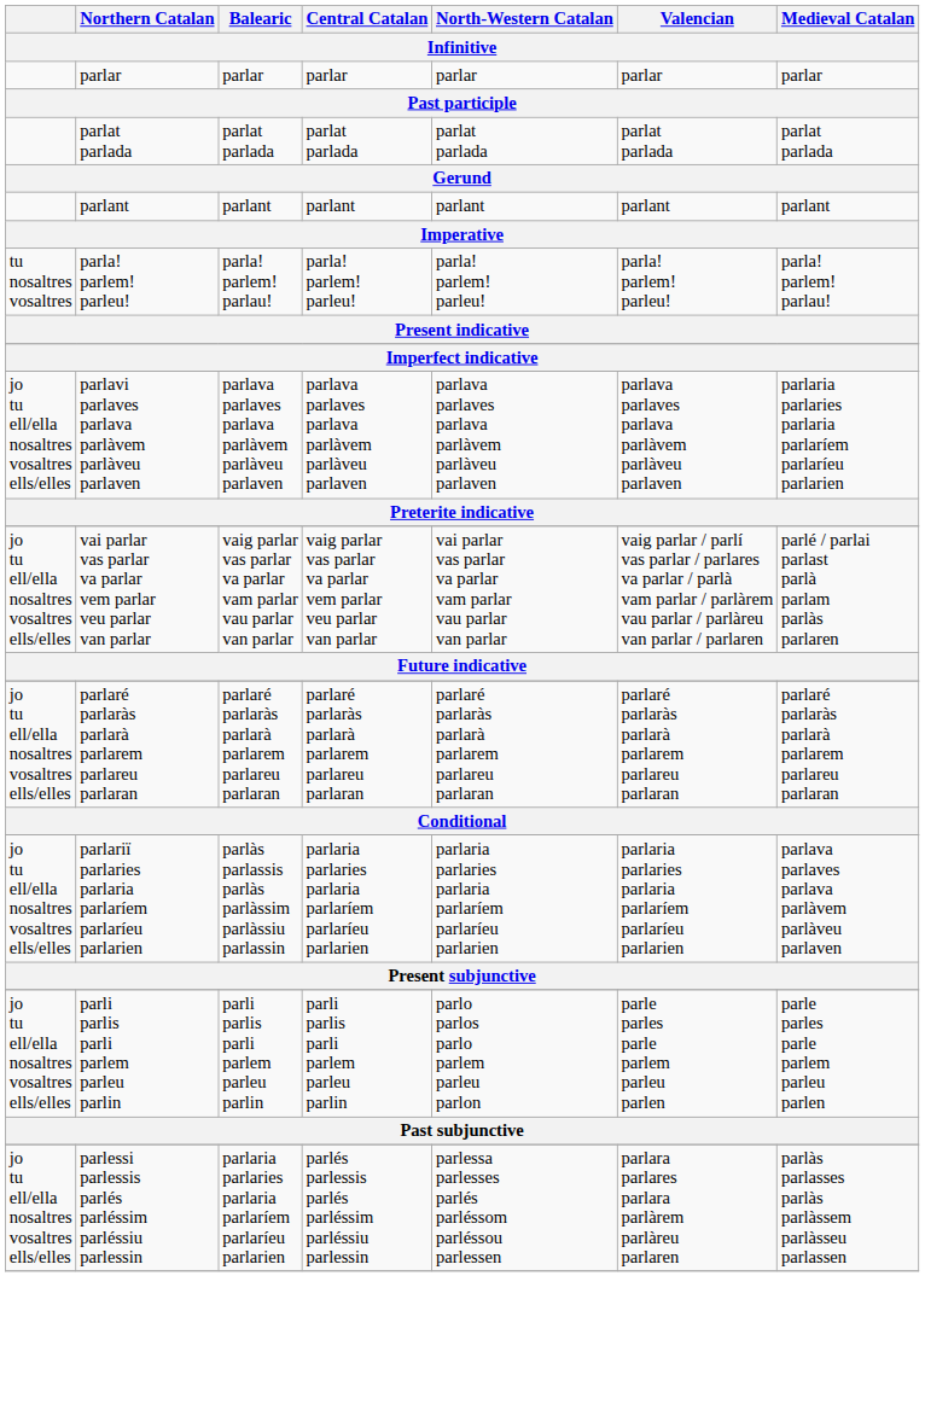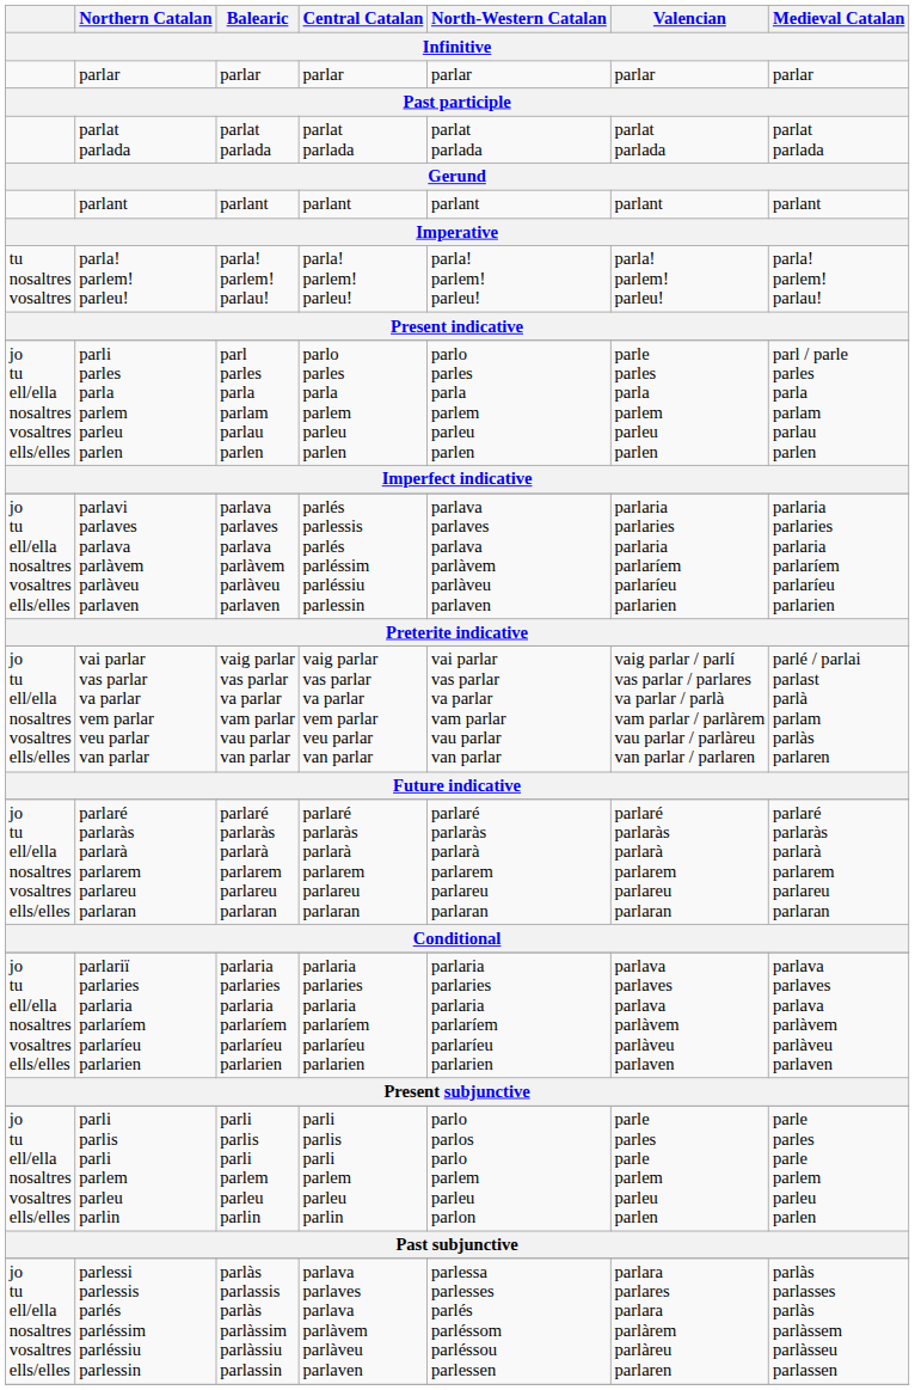 <table class="wikitable">
 <tr>
 <th style="text-align: center;"></th>
 <th><a href='#'>Northern Catalan</a></th>
 <th><a href='#'>Balearic</a></th>
 <th><a href='#'>Central Catalan</a></th>
 <th><a href='#'>North-Western Catalan</a></th>
 <th><a href='#'>Valencian</a></th>
 <th><a href='#'>Medieval Catalan</a></th>
 </tr>
 <tr>
 <th colspan="7" style="text-align: center;"><a href='#'>Infinitive</a></th>
 </tr>
 <tr>
 <td></td>
 <td>parlar </td>
 <td>parlar </td>
 <td>parlar </td>
 <td>parlar </td>
 <td>parlar </td>
 <td>parlar </td>
 </tr>
 <tr>
 <th colspan="7" style="text-align: center;"><a href='#'>Past participle</a></th>
 </tr>
 <tr>
 <td></td>
 <td>parlat <br>parlada </td>
 <td>parlat <br>parlada </td>
 <td>parlat <br>parlada </td>
 <td>parlat <br>parlada </td>
 <td>parlat <br>parlada </td>
 <td>parlat <br>parlada </td>
 </tr>
 <tr>
 <th colspan="7" style="text-align: center;"><a href='#'>Gerund</a></th>
 </tr>
 <tr>
 <td></td>
 <td>parlant </td>
 <td>parlant </td>
 <td>parlant </td>
 <td>parlant </td>
 <td>parlant </td>
 <td>parlant </td>
 </tr>
 <tr>
 <th colspan="7" style="text-align: center;"><a href='#'>Imperative</a></th>
 </tr>
 <tr>
 <td>tu<br>nosaltres<br>vosaltres</td>
 <td>parla! <br>parlem! <br>parleu! </td>
 <td>parla! <br>parlem! <br>parlau! </td>
 <td>parla! <br>parlem! <br>parleu! </td>
 <td>parla! <br>parlem! <br>parleu! </td>
 <td>parla! <br>parlem! <br>parleu! </td>
 <td>parla! <br>parlem! <br>parlau! </td>
 </tr>
 <tr>
 <th colspan="7" style="text-align: center;"><a href='#'>Present indicative</a></th>
 </tr>
 <tr>
 </tr>
 <tr>
+<td>jo<br>tu<br>ell/ella<br>nosaltres<br>vosaltres<br>ells/elles</td>
+<td>parli <br>parles <br>parla <br>parlem <br>parleu <br>parlen </td>
+<td>parl <br>parles <br>parla <br>parlam <br>parlau <br>parlen </td>
+<td>parlo <br>parles <br>parla <br>parlem <br>parleu <br>parlen </td>
+<td>parlo <br>parles <br>parla <br>parlem <br>parleu <br>parlen </td>
+<td>parle <br>parles <br>parla <br>parlem <br>parleu <br>parlen </td>
+<td>parl  / parle <br>parles <br>parla <br>parlam <br>parlau <br>parlen </td>
+</tr>
+<tr>
 <th colspan="7" style="text-align: center;"><a href='#'>Imperfect indicative</a></th>
 </tr>
 <tr>
 </tr>
 <tr>
 <td>jo<br>tu<br>ell/ella<br>nosaltres<br>vosaltres<br>ells/elles</td>
 <td>parlavi <br>parlaves <br>parlava <br>parlàvem <br>parlàveu <br>parlaven </td>
 <td>parlava <br>parlaves <br>parlava <br>parlàvem <br>parlàveu <br>parlaven </td>
+<td>parlés <br>parlessis <br>parlés <br>parléssim <br>parléssiu <br>parlessin </td>
 <td>parlava <br>parlaves <br>parlava <br>parlàvem <br>parlàveu <br>parlaven </td>
-<td>parlava <br>parlaves <br>parlava <br>parlàvem <br>parlàveu <br>parlaven </td>
-<td>parlava <br>parlaves <br>parlava <br>parlàvem <br>parlàveu <br>parlaven </td>
+<td>parlaria <br>parlaries <br>parlaria <br>parlaríem <br>parlaríeu <br>parlarien <br></td>
 <td>parlaria <br>parlaries <br>parlaria <br>parlaríem <br>parlaríeu <br>parlarien <br></td>
 </tr>
 <tr>
 <th colspan="7" style="text-align: center;"><a href='#'>Preterite indicative</a></th>
 </tr>
 <tr>
 </tr>
 <tr>
 <td>jo<br>tu<br>ell/ella<br>nosaltres<br>vosaltres<br>ells/elles</td>
 <td>vai parlar  <br>vas parlar  <br>va parlar <br>vem parlar <br>veu parlar <br>van parlar  </td>
 <td>vaig parlar <br>vas parlar  <br>va parlar <br>vam parlar  <br>vau parlar  <br>van parlar  </td>
 <td>vaig parlar <br>vas parlar  <br>va parlar <br>vem parlar <br>veu parlar <br>van parlar  </td>
 <td>vai parlar  <br>vas parlar  <br>va parlar <br>vam parlar  <br>vau parlar  <br>van parlar  </td>
 <td>vaig parlar  / parlí <br>vas parlar   / parlares <br>va parlar  / parlà <br>vam parlar   / parlàrem <br>vau parlar   / parlàreu <br>van parlar   / parlaren </td>
 <td>parlé  / parlai <br>parlast <br>parlà <br>parlam <br>parlàs <br>parlaren </td>
 </tr>
 <tr>
 <th colspan="7" style="text-align: center;"><a href='#'>Future indicative</a></th>
 </tr>
 <tr>
 </tr>
 <tr>
 <td>jo<br>tu<br>ell/ella<br>nosaltres<br>vosaltres<br>ells/elles</td>
 <td>parlaré <br>parlaràs <br>parlarà <br>parlarem <br>parlareu <br>parlaran <br></td>
 <td>parlaré <br>parlaràs <br>parlarà <br>parlarem <br>parlareu <br>parlaran <br></td>
 <td>parlaré <br>parlaràs <br>parlarà <br>parlarem <br>parlareu <br>parlaran <br></td>
 <td>parlaré <br>parlaràs <br>parlarà <br>parlarem <br>parlareu <br>parlaran <br></td>
 <td>parlaré <br>parlaràs <br>parlarà <br>parlarem <br>parlareu <br>parlaran <br></td>
 <td>parlaré <br>parlaràs <br>parlarà <br>parlarem <br>parlareu <br>parlaran <br></td>
 </tr>
 <tr>
 <th colspan="7" style="text-align: center;"><a href='#'>Conditional</a></th>
 </tr>
 <tr>
 </tr>
 <tr>
 <td>jo<br>tu<br>ell/ella<br>nosaltres<br>vosaltres<br>ells/elles</td>
 <td>parlariï <br>parlaries <br>parlaria <br>parlaríem <br>parlaríeu <br>parlarien <br></td>
-<td>parlàs <br>parlassis <br>parlàs <br>parlàssim <br>parlàssiu <br>parlassin </td>
 <td>parlaria <br>parlaries <br>parlaria <br>parlaríem <br>parlaríeu <br>parlarien <br></td>
 <td>parlaria <br>parlaries <br>parlaria <br>parlaríem <br>parlaríeu <br>parlarien <br></td>
 <td>parlaria <br>parlaries <br>parlaria <br>parlaríem <br>parlaríeu <br>parlarien <br></td>
+<td>parlava <br>parlaves <br>parlava <br>parlàvem <br>parlàveu <br>parlaven </td>
 <td>parlava <br>parlaves <br>parlava <br>parlàvem <br>parlàveu <br>parlaven </td>
 </tr>
 <tr>
 <th colspan="7" style="text-align: center;">Present <a href='#'>subjunctive</a></th>
 </tr>
 <tr>
 </tr>
 <tr>
 <td>jo<br>tu<br>ell/ella<br>nosaltres<br>vosaltres<br>ells/elles</td>
 <td>parli <br>parlis <br>parli <br>parlem <br>parleu <br>parlin </td>
 <td>parli <br>parlis <br>parli <br>parlem <br>parleu <br>parlin </td>
 <td>parli <br>parlis <br>parli <br>parlem <br>parleu <br>parlin </td>
 <td>parlo <br>parlos <br>parlo <br>parlem <br>parleu <br>parlon </td>
 <td>parle <br>parles <br>parle <br>parlem <br>parleu <br>parlen </td>
 <td>parle <br>parles <br>parle <br>parlem <br>parleu <br>parlen </td>
 </tr>
 <tr>
 <th colspan="7" style="text-align: center;">Past subjunctive</th>
 </tr>
 <tr>
 </tr>
 <tr>
 <td>jo<br>tu<br>ell/ella<br>nosaltres<br>vosaltres<br>ells/elles</td>
 <td>parlessi <br>parlessis <br>parlés  <br>parléssim <br>parléssiu <br>parlessin </td>
-<td>parlaria <br>parlaries <br>parlaria <br>parlaríem <br>parlaríeu <br>parlarien <br></td>
-<td>parlés <br>parlessis <br>parlés <br>parléssim <br>parléssiu <br>parlessin </td>
+<td>parlàs <br>parlassis <br>parlàs <br>parlàssim <br>parlàssiu <br>parlassin </td>
+<td>parlava <br>parlaves <br>parlava <br>parlàvem <br>parlàveu <br>parlaven </td>
 <td>parlessa <br>parlesses <br>parlés <br>parléssom <br>parléssou <br>parlessen </td>
 <td>parlara  <br>parlares <br>parlara <br>parlàrem <br>parlàreu <br>parlaren </td>
 <td>parlàs <br>parlasses <br>parlàs <br>parlàssem <br>parlàsseu <br>parlassen </td>
 </tr>
 <tr>
 </tr>
 </table>
